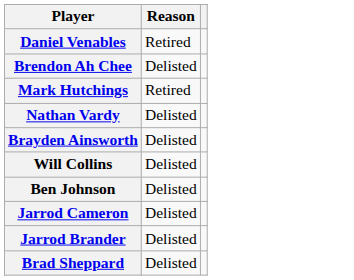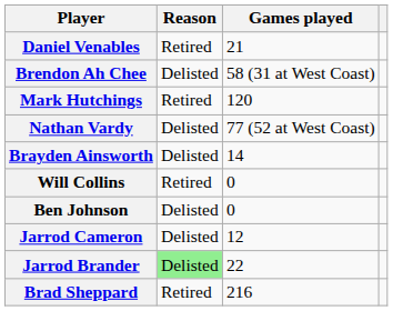 <table class="wikitable plainrowheaders">
 <tr>
 <th scope="col">Player</th>
 <th scope="col">Reason</th>
+<th scope="col">Games played</th>
 <th scope="col"></th>
 </tr>
 <tr>
 <th scope="row"><a href='#'>Daniel Venables</a></th>
 <td>Retired</td>
+<td>21</td>
 <td></td>
 </tr>
 <tr>
 <th scope="row"><a href='#'>Brendon Ah Chee</a></th>
 <td>Delisted</td>
+<td>58 (31 at West Coast)</td>
 <td></td>
 </tr>
 <tr>
 <th scope="row"><a href='#'>Mark Hutchings</a></th>
 <td>Retired</td>
+<td>120</td>
 <td></td>
 </tr>
 <tr>
 <th scope="row"><a href='#'>Nathan Vardy</a></th>
 <td>Delisted</td>
+<td>77 (52 at West Coast)</td>
 <td></td>
 </tr>
 <tr>
 <th scope="row"><a href='#'>Brayden Ainsworth</a></th>
 <td>Delisted</td>
+<td>14</td>
 <td></td>
 </tr>
 <tr>
 <th scope="row">Will Collins</th>
-<td>Delisted</td>
+<td>Retired</td>
+<td>0</td>
 <td></td>
 </tr>
 <tr>
 <th scope="row">Ben Johnson</th>
 <td>Delisted</td>
+<td>0</td>
 <td></td>
 </tr>
 <tr>
 <th scope="row"><a href='#'>Jarrod Cameron</a></th>
 <td>Delisted</td>
+<td>12</td>
 <td></td>
 </tr>
 <tr>
 <th scope="row"><a href='#'>Jarrod Brander</a></th>
-<td>Delisted</td>
+<td style="background: lightgreen;">Delisted</td>
+<td>22</td>
 <td></td>
 </tr>
 <tr>
 <th scope="row"><a href='#'>Brad Sheppard</a></th>
-<td>Delisted</td>
+<td>Retired</td>
+<td>216</td>
 <td></td>
 </tr>
 </table>
